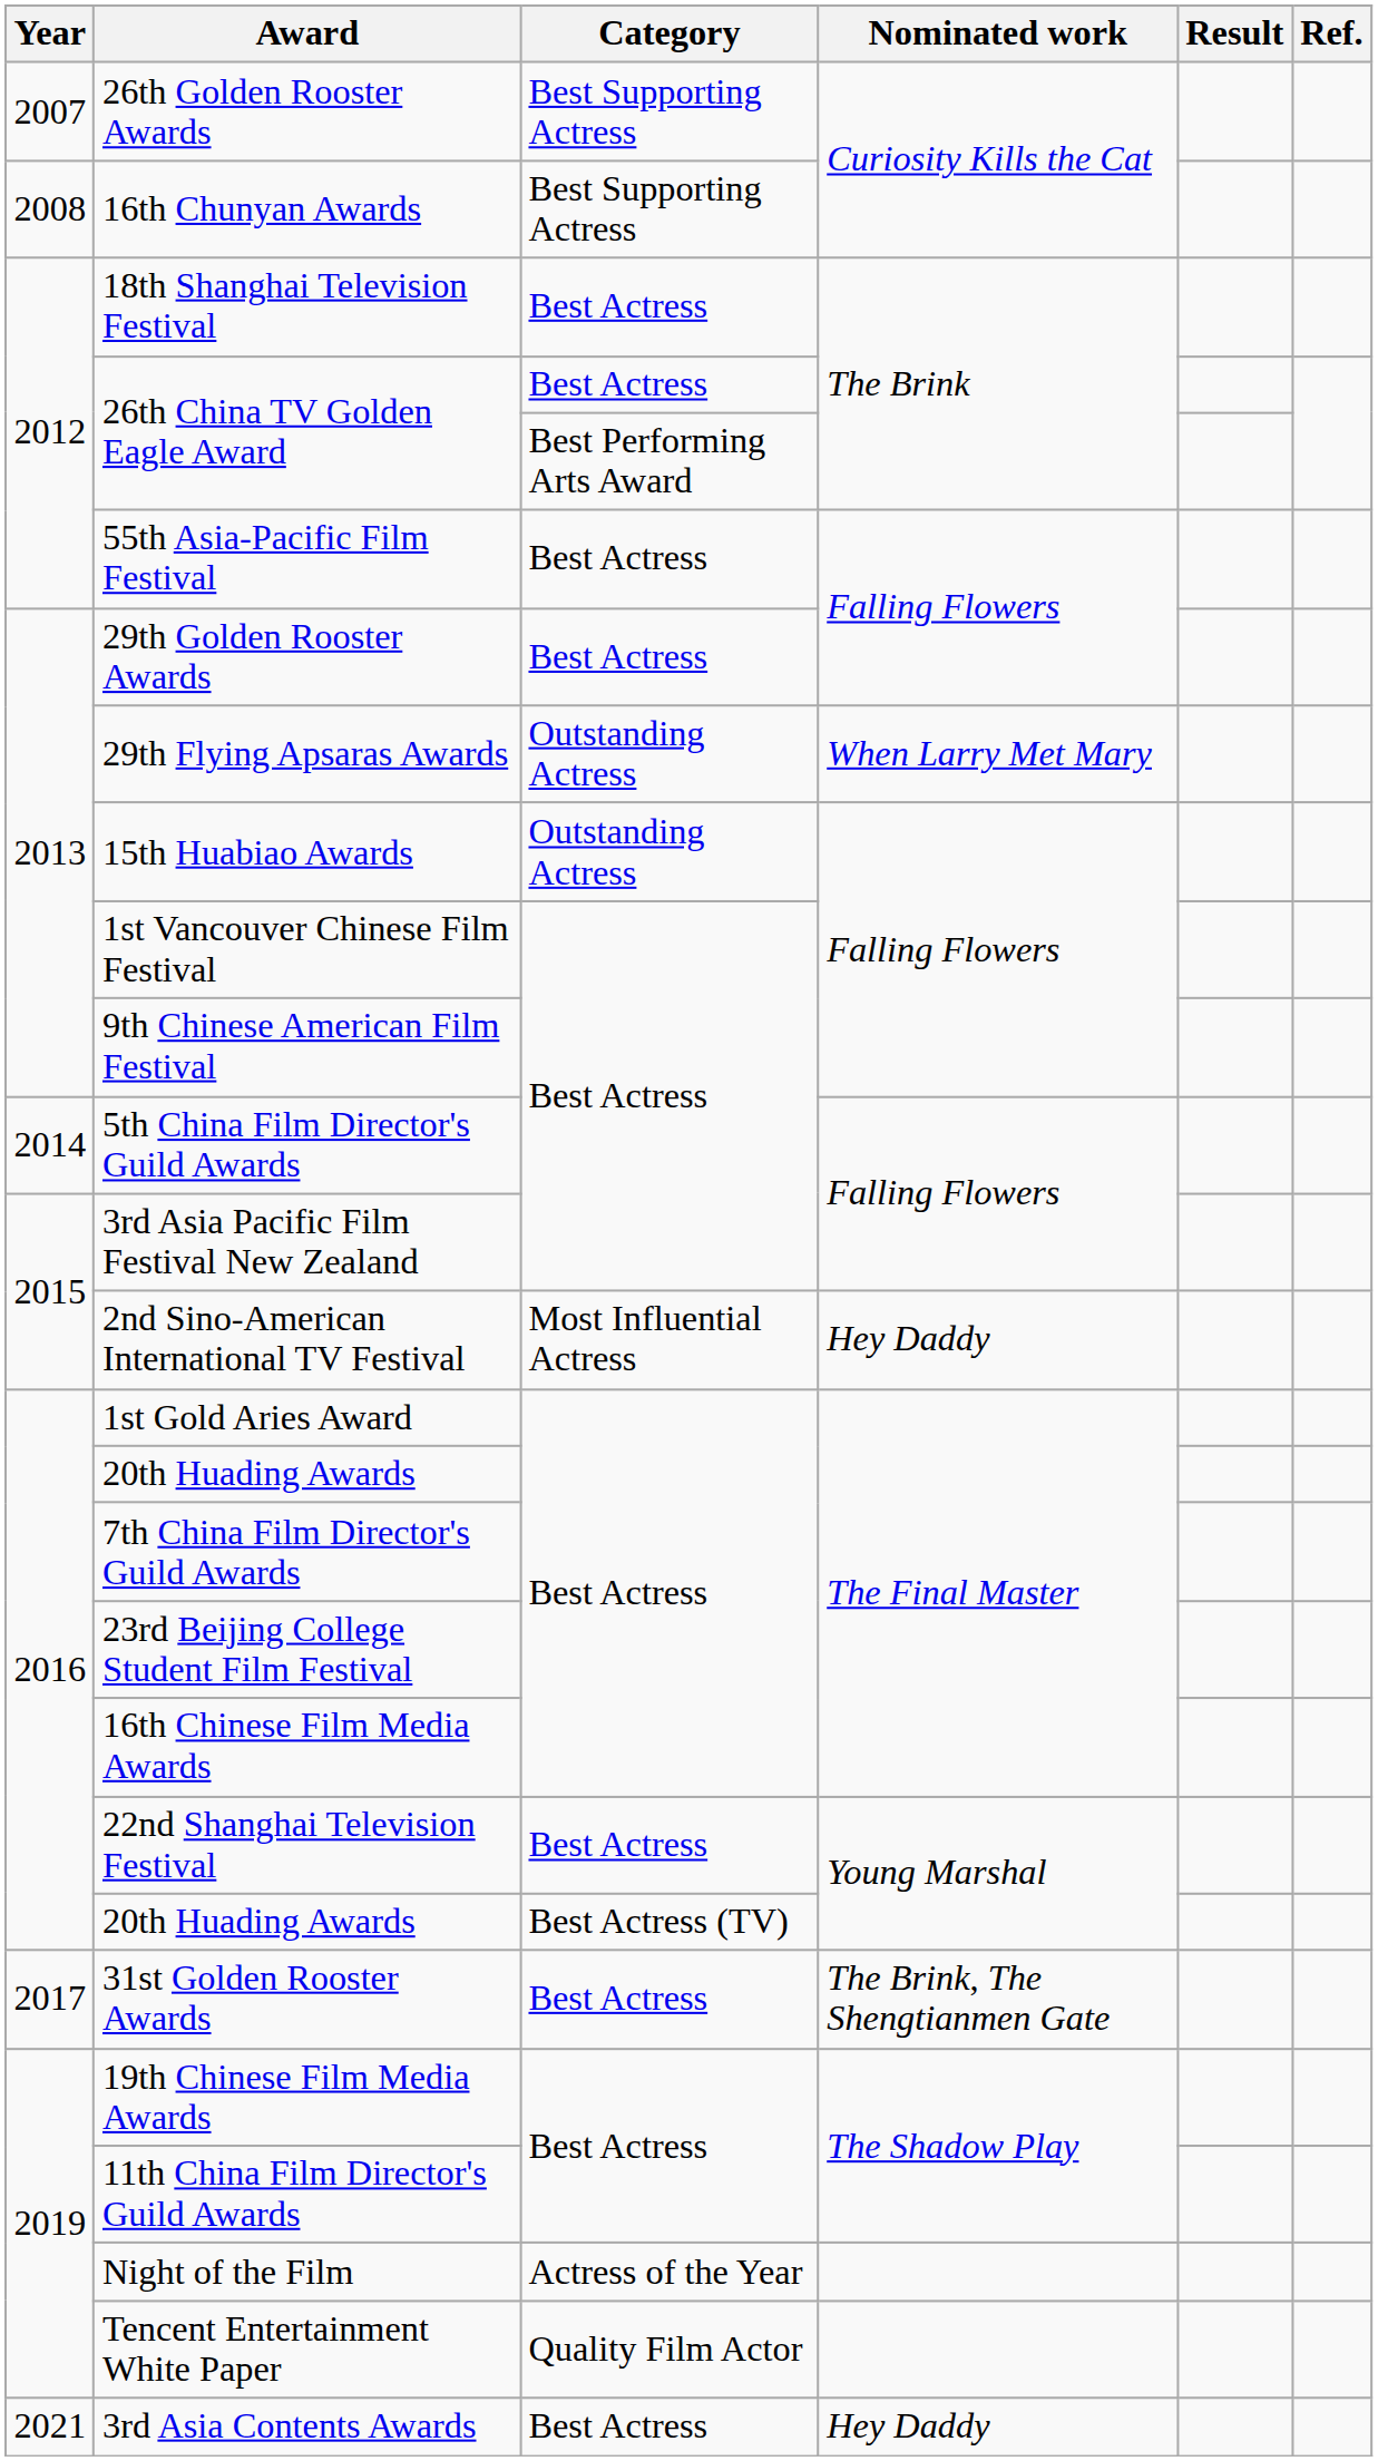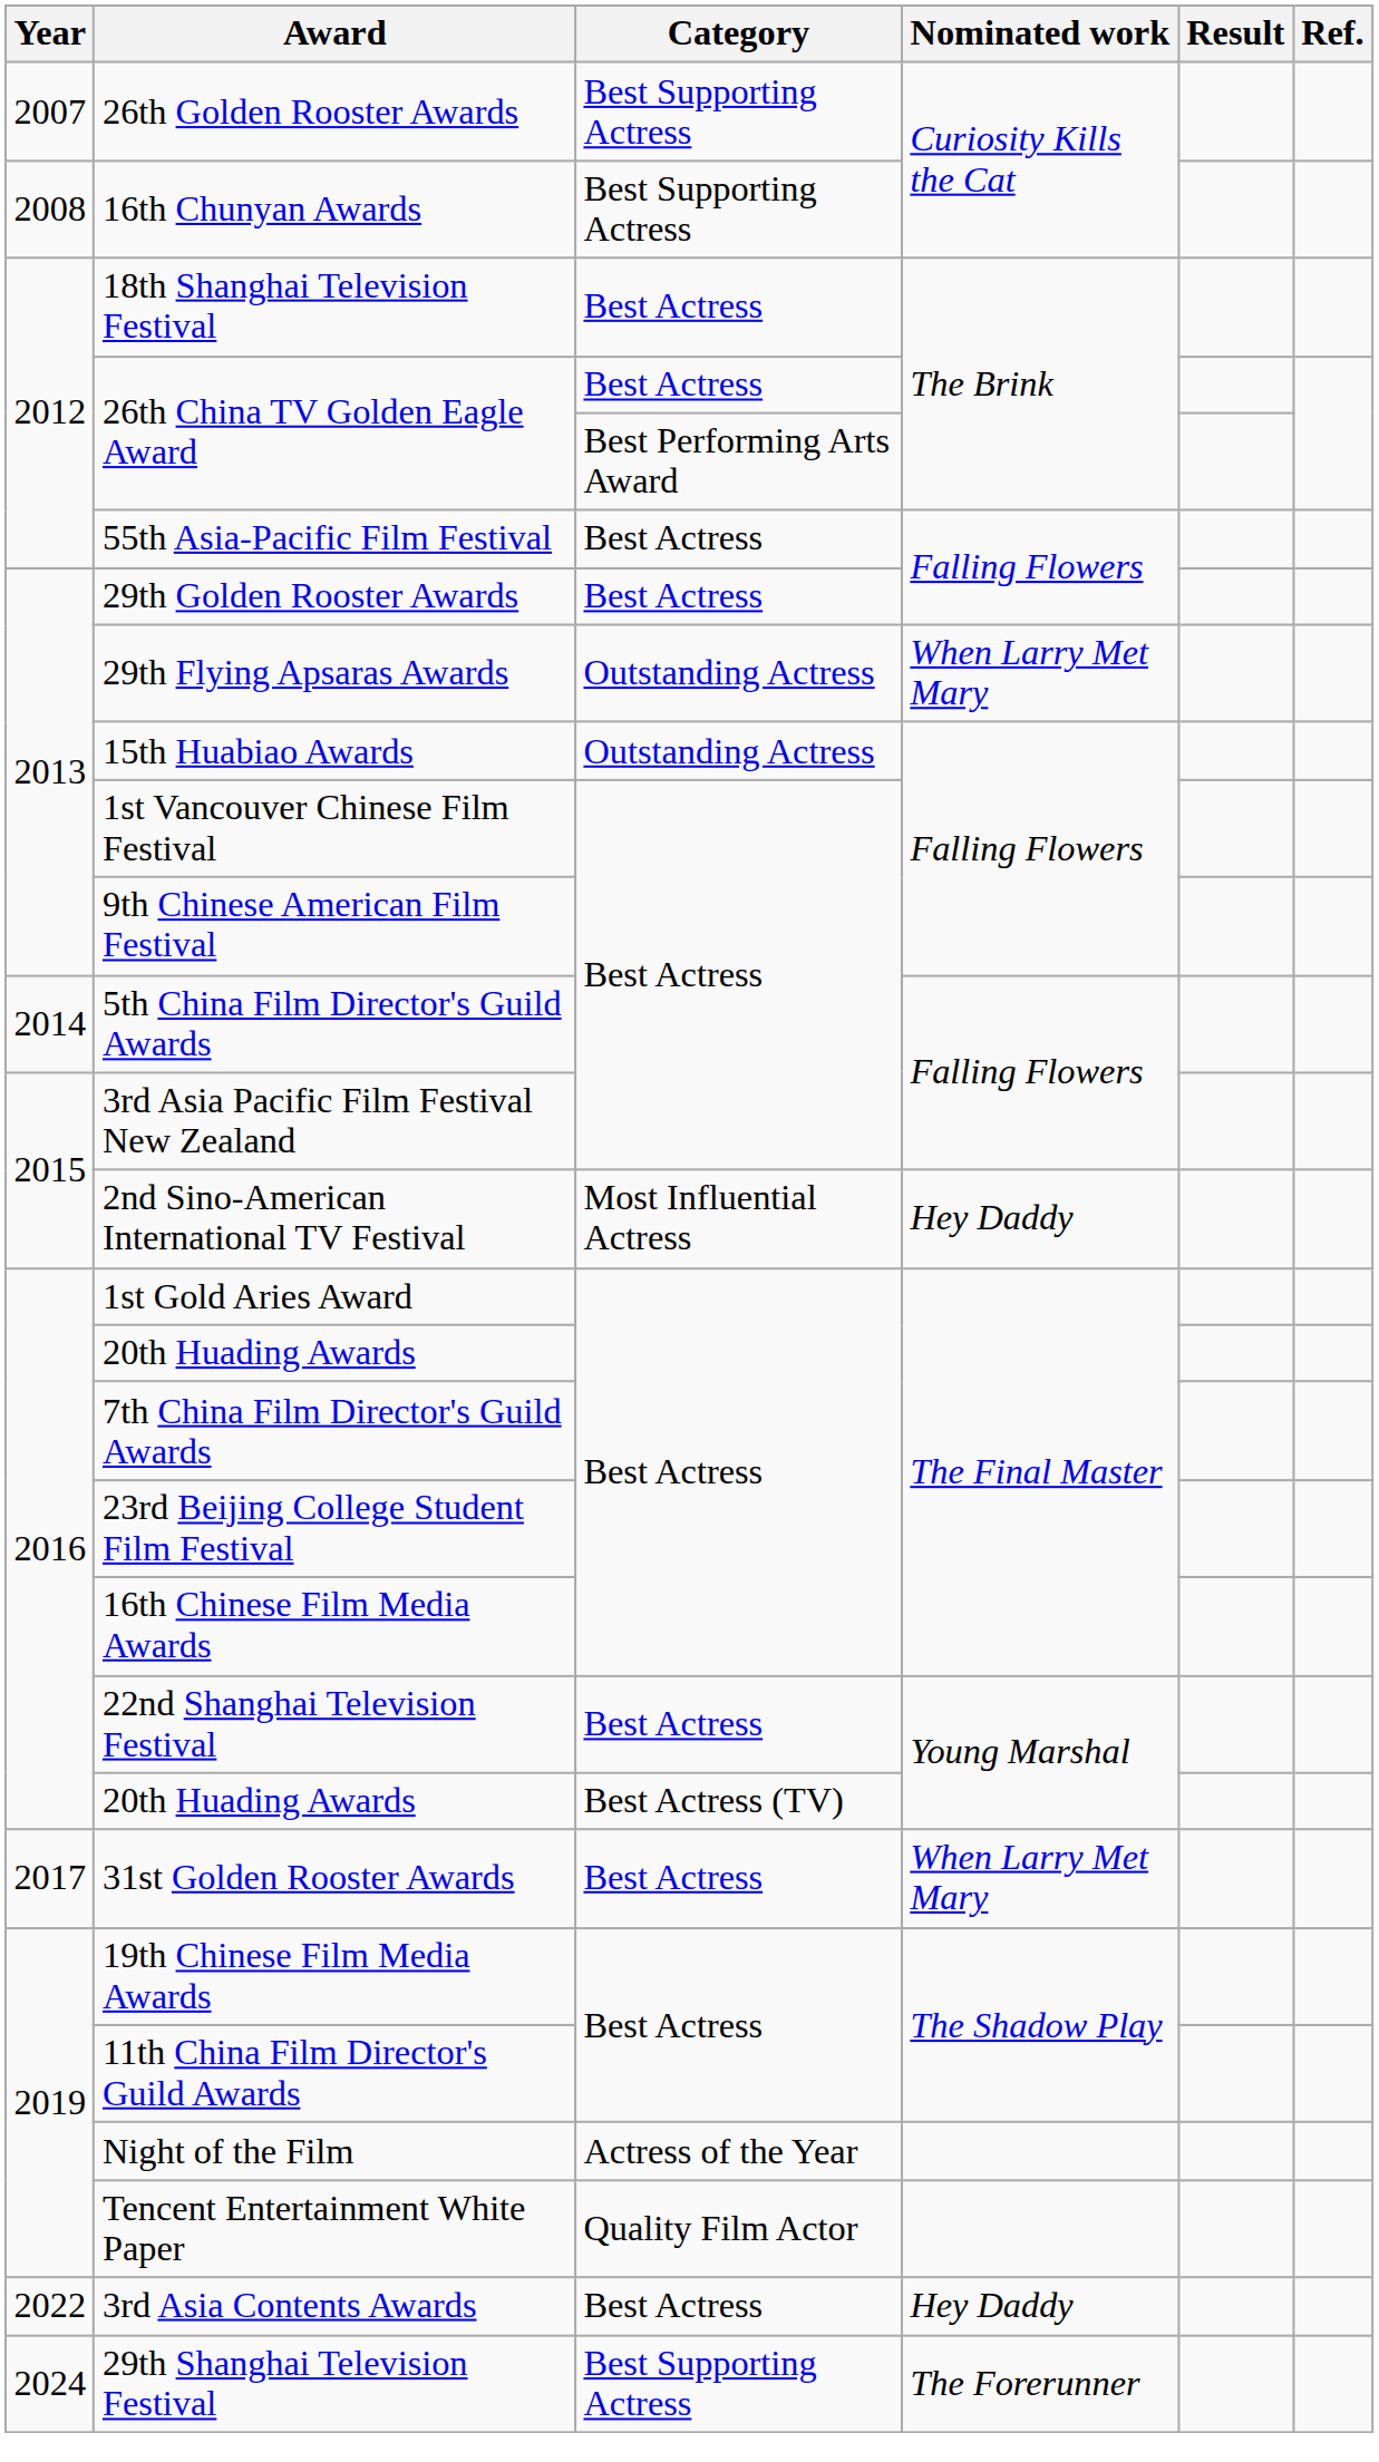 <table class="wikitable sortable">
 <tr>
 <th>Year</th>
 <th>Award</th>
 <th>Category</th>
 <th>Nominated work</th>
 <th>Result</th>
 <th>Ref.</th>
 </tr>
 <tr>
 <td>2007</td>
 <td>26th <a href='#'>Golden Rooster Awards</a></td>
 <td><a href='#'>Best Supporting Actress</a></td>
 <td rowspan=2><em><a href='#'>Curiosity Kills the Cat</a></em></td>
 <td></td>
 <td></td>
 </tr>
 <tr>
 <td>2008</td>
 <td>16th <a href='#'>Chunyan Awards</a></td>
 <td>Best Supporting Actress</td>
 <td></td>
 <td></td>
 </tr>
 <tr>
 <td rowspan=4>2012</td>
 <td>18th <a href='#'>Shanghai Television Festival</a></td>
 <td><a href='#'>Best Actress</a></td>
 <td rowspan=3><em>The Brink</em></td>
 <td></td>
 <td></td>
 </tr>
 <tr>
 <td rowspan=2>26th <a href='#'>China TV Golden Eagle Award</a></td>
 <td><a href='#'>Best Actress</a></td>
 <td></td>
 <td rowspan=2></td>
 </tr>
 <tr>
 <td>Best Performing Arts Award</td>
 <td></td>
 </tr>
 <tr>
 <td>55th <a href='#'>Asia-Pacific Film Festival</a></td>
 <td>Best Actress</td>
 <td rowspan=2><em><a href='#'>Falling Flowers</a></em></td>
 <td></td>
 <td></td>
 </tr>
 <tr>
 <td rowspan=5>2013</td>
 <td>29th <a href='#'>Golden Rooster Awards</a></td>
 <td><a href='#'>Best Actress</a></td>
 <td></td>
 <td></td>
 </tr>
 <tr>
 <td>29th <a href='#'>Flying Apsaras Awards</a></td>
 <td><a href='#'>Outstanding Actress</a></td>
 <td><em><a href='#'>When Larry Met Mary</a></em></td>
 <td></td>
 <td></td>
 </tr>
 <tr>
 <td>15th <a href='#'>Huabiao Awards</a></td>
 <td><a href='#'>Outstanding Actress</a></td>
 <td rowspan=3><em>Falling Flowers</em></td>
 <td></td>
 <td></td>
 </tr>
 <tr>
 <td>1st Vancouver Chinese Film Festival</td>
 <td rowspan=4>Best Actress</td>
 <td></td>
 <td></td>
 </tr>
 <tr>
 <td>9th <a href='#'>Chinese American Film Festival</a></td>
 <td></td>
 <td></td>
 </tr>
 <tr>
 <td>2014</td>
 <td>5th <a href='#'>China Film Director's Guild Awards</a></td>
 <td rowspan=2><em>Falling Flowers</em></td>
 <td></td>
 <td></td>
 </tr>
 <tr>
 <td rowspan=2>2015</td>
 <td>3rd Asia Pacific Film Festival New Zealand</td>
 <td></td>
 <td></td>
 </tr>
 <tr>
 <td>2nd Sino-American International TV Festival</td>
 <td>Most Influential Actress</td>
 <td><em>Hey Daddy</em></td>
 <td></td>
 <td></td>
 </tr>
 <tr>
 <td rowspan=7>2016</td>
 <td>1st Gold Aries Award</td>
 <td rowspan=5>Best Actress</td>
 <td rowspan=5><em><a href='#'>The Final Master</a></em></td>
 <td></td>
 <td></td>
 </tr>
 <tr>
 <td>20th <a href='#'>Huading Awards</a></td>
 <td></td>
 <td></td>
 </tr>
 <tr>
 <td>7th <a href='#'>China Film Director's Guild Awards</a></td>
 <td></td>
 <td></td>
 </tr>
 <tr>
 <td>23rd <a href='#'>Beijing College Student Film Festival</a></td>
 <td></td>
 <td></td>
 </tr>
 <tr>
 <td>16th <a href='#'>Chinese Film Media Awards</a></td>
 <td></td>
 <td></td>
 </tr>
 <tr>
 <td>22nd <a href='#'>Shanghai Television Festival</a></td>
 <td><a href='#'>Best Actress</a></td>
 <td rowspan=2><em>Young Marshal</em></td>
 <td></td>
 <td></td>
 </tr>
 <tr>
 <td>20th <a href='#'>Huading Awards</a></td>
 <td>Best Actress (TV)</td>
 <td></td>
 <td></td>
 </tr>
 <tr>
 <td>2017</td>
 <td>31st <a href='#'>Golden Rooster Awards</a></td>
 <td><a href='#'>Best Actress</a></td>
-<td><em>The Brink</em>, <em>The Shengtianmen Gate</em></td>
+<td><em><a href='#'>When Larry Met Mary</a></em></td>
 <td></td>
 <td></td>
 </tr>
 <tr>
 <td rowspan=4>2019</td>
 <td>19th <a href='#'>Chinese Film Media Awards</a></td>
 <td rowspan=2>Best Actress</td>
 <td rowspan=2><em><a href='#'>The Shadow Play</a></em></td>
 <td></td>
 <td></td>
 </tr>
 <tr>
 <td>11th <a href='#'>China Film Director's Guild Awards</a></td>
 <td></td>
 <td></td>
 </tr>
 <tr>
 <td>Night of the Film</td>
 <td>Actress of the Year</td>
 <td></td>
 <td></td>
 <td></td>
 </tr>
 <tr>
 <td>Tencent Entertainment White Paper</td>
 <td>Quality Film Actor</td>
 <td></td>
 <td></td>
 <td></td>
 </tr>
 <tr>
-<td>2021</td>
+<td>2022</td>
 <td>3rd <a href='#'>Asia Contents Awards</a></td>
 <td>Best Actress</td>
 <td><em>Hey Daddy</em></td>
 <td></td>
 <td></td>
 </tr>
 <tr>
+<td rowspan=1>2024</td>
+<td>29th <a href='#'>Shanghai Television Festival</a></td>
+<td><a href='#'>Best Supporting Actress</a></td>
+<td rowspan=1><em>The Forerunner</em></td>
+<td></td>
+<td></td>
+</tr>
+<tr>
 </tr>
 </table>
